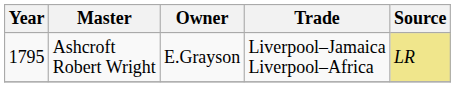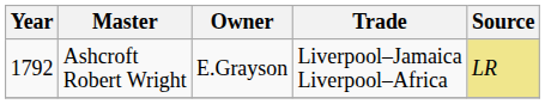 <table class=" wikitable">
 <tr>
 <th>Year</th>
 <th>Master</th>
 <th>Owner</th>
 <th>Trade</th>
 <th>Source</th>
 </tr>
 <tr>
-<td>1795</td>
+<td>1792</td>
 <td>Ashcroft<br>Robert Wright</td>
 <td>E.Grayson</td>
 <td>Liverpool–Jamaica<br>Liverpool–Africa</td>
 <td style="background: khaki;"><em>LR</em></td>
 </tr>
 <tr>
 </tr>
 </table>
